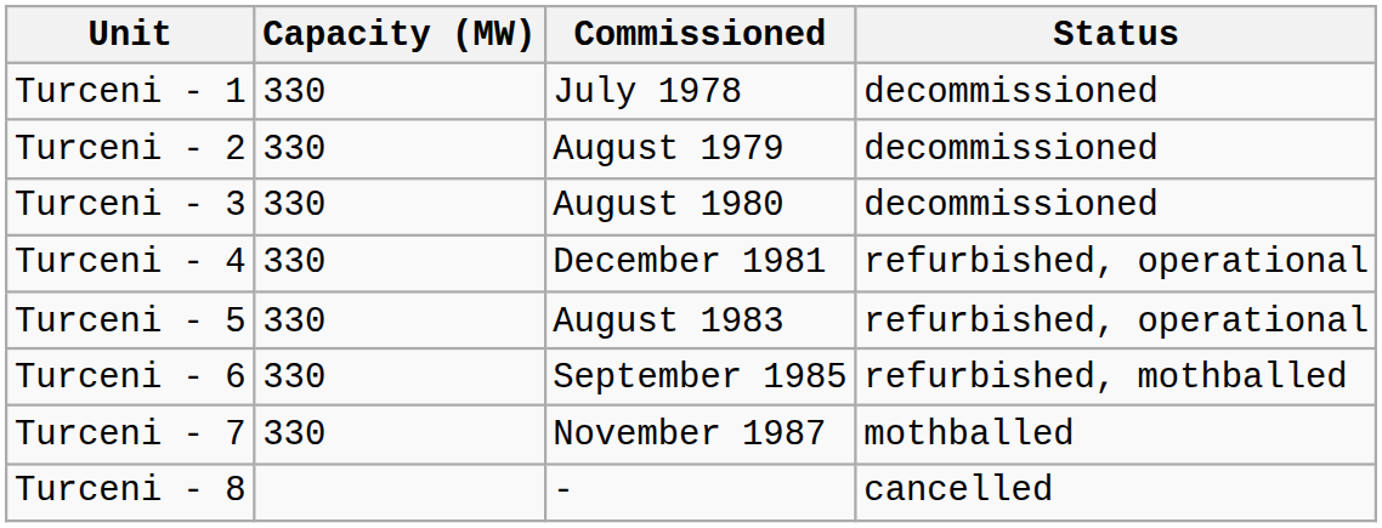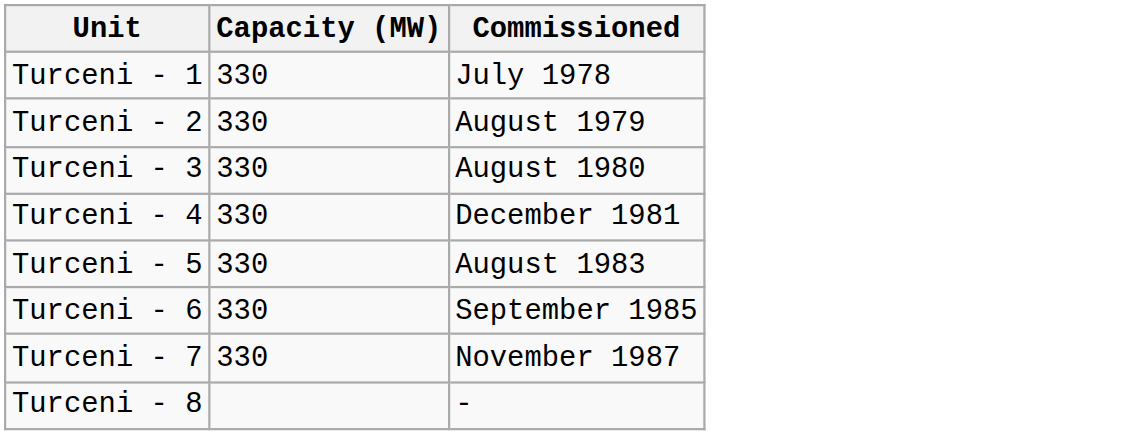 <table class=wikitable>
 <tr>
 <th>Unit</th>
 <th>Capacity (MW)</th>
 <th>Commissioned</th>
-<th>Status</th>
 </tr>
 <tr>
 <td>Turceni - 1</td>
 <td>330</td>
 <td>July 1978</td>
-<td>decommissioned</td>
 </tr>
 <tr>
 <td>Turceni - 2</td>
 <td>330</td>
 <td>August 1979</td>
-<td>decommissioned</td>
 </tr>
 <tr>
 <td>Turceni - 3</td>
 <td>330</td>
 <td>August 1980</td>
-<td>decommissioned</td>
 </tr>
 <tr>
 <td>Turceni - 4</td>
 <td>330</td>
 <td>December 1981</td>
-<td>refurbished, operational</td>
 </tr>
 <tr>
 <td>Turceni - 5</td>
 <td>330</td>
 <td>August 1983</td>
-<td>refurbished, operational</td>
 </tr>
 <tr>
 <td>Turceni - 6</td>
 <td>330</td>
 <td>September 1985</td>
-<td>refurbished, mothballed</td>
 </tr>
 <tr>
 <td>Turceni - 7</td>
 <td>330</td>
 <td>November 1987</td>
-<td>mothballed</td>
 </tr>
 <tr>
 <td>Turceni - 8</td>
 <td></td>
 <td>-</td>
-<td>cancelled</td>
 </tr>
 </table>
